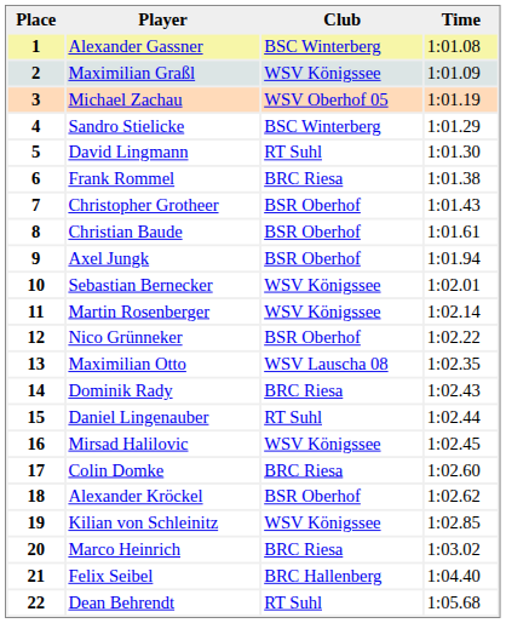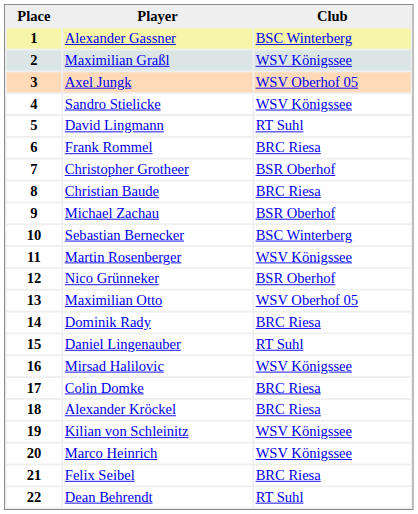 <table style="border:1px solid #808080; background-color:#EFEFEF;" cellspacing="2" cellpadding="2" width="450">
 <tr bgcolor="#EFEFEF">
 <th>Place</th>
 <th>Player</th>
 <th>Club</th>
-<th>Time</th>
 </tr>
 <tr valign="top" bgcolor="#F7F6A8">
 <th>1</th>
 <td><a href='#'>Alexander Gassner</a></td>
 <td><a href='#'>BSC Winterberg</a></td>
-<td>1:01.08</td>
 </tr>
 <tr valign="top" bgcolor="#DCE5E5">
 <th>2</th>
 <td><a href='#'>Maximilian Graßl</a></td>
 <td><a href='#'>WSV Königssee</a></td>
-<td>1:01.09</td>
 </tr>
 <tr valign="top" bgcolor="#FFDAB9">
 <th>3</th>
-<td><a href='#'>Michael Zachau</a></td>
+<td><a href='#'>Axel Jungk</a></td>
 <td><a href='#'>WSV Oberhof 05</a></td>
-<td>1:01.19</td>
 </tr>
 <tr valign="top" bgcolor="#FFFFFF">
 <th>4</th>
 <td><a href='#'>Sandro Stielicke</a></td>
-<td><a href='#'>BSC Winterberg</a></td>
-<td>1:01.29</td>
+<td><a href='#'>WSV Königssee</a></td>
 </tr>
 <tr valign="top" bgcolor="#FFFFFF">
 <th>5</th>
 <td><a href='#'>David Lingmann</a></td>
 <td><a href='#'>RT Suhl</a></td>
-<td>1:01.30</td>
 </tr>
 <tr valign="top" bgcolor="#FFFFFF">
 <th>6</th>
 <td><a href='#'>Frank Rommel</a></td>
 <td><a href='#'>BRC Riesa</a></td>
-<td>1:01.38</td>
 </tr>
 <tr valign="top" bgcolor="#FFFFFF">
 <th>7</th>
 <td><a href='#'>Christopher Grotheer</a></td>
 <td><a href='#'>BSR Oberhof</a></td>
-<td>1:01.43</td>
 </tr>
 <tr valign="top" bgcolor="#FFFFFF">
 <th>8</th>
 <td><a href='#'>Christian Baude</a></td>
-<td><a href='#'>BSR Oberhof</a></td>
-<td>1:01.61</td>
+<td><a href='#'>BRC Riesa</a></td>
 </tr>
 <tr valign="top" bgcolor="#FFFFFF">
 <th>9</th>
-<td><a href='#'>Axel Jungk</a></td>
+<td><a href='#'>Michael Zachau</a></td>
 <td><a href='#'>BSR Oberhof</a></td>
-<td>1:01.94</td>
 </tr>
 <tr valign="top" bgcolor="#FFFFFF">
 <th>10</th>
 <td><a href='#'>Sebastian Bernecker</a></td>
-<td><a href='#'>WSV Königssee</a></td>
-<td>1:02.01</td>
+<td><a href='#'>BSC Winterberg</a></td>
 </tr>
 <tr valign="top" bgcolor="#FFFFFF">
 <th>11</th>
 <td><a href='#'>Martin Rosenberger</a></td>
 <td><a href='#'>WSV Königssee</a></td>
-<td>1:02.14</td>
 </tr>
 <tr valign="top" bgcolor="#FFFFFF">
 <th>12</th>
 <td><a href='#'>Nico Grünneker</a></td>
 <td><a href='#'>BSR Oberhof</a></td>
-<td>1:02.22</td>
 </tr>
 <tr valign="top" bgcolor="#FFFFFF">
 <th>13</th>
 <td><a href='#'>Maximilian Otto</a></td>
-<td><a href='#'>WSV Lauscha 08</a></td>
-<td>1:02.35</td>
+<td><a href='#'>WSV Oberhof 05</a></td>
 </tr>
 <tr valign="top" bgcolor="#FFFFFF">
 <th>14</th>
 <td><a href='#'>Dominik Rady</a></td>
 <td><a href='#'>BRC Riesa</a></td>
-<td>1:02.43</td>
 </tr>
 <tr valign="top" bgcolor="#FFFFFF">
 <th>15</th>
 <td><a href='#'>Daniel Lingenauber</a></td>
 <td><a href='#'>RT Suhl</a></td>
-<td>1:02.44</td>
 </tr>
 <tr valign="top" bgcolor="#FFFFFF">
 <th>16</th>
 <td><a href='#'>Mirsad Halilovic</a></td>
 <td><a href='#'>WSV Königssee</a></td>
-<td>1:02.45</td>
 </tr>
 <tr valign="top" bgcolor="#FFFFFF">
 <th>17</th>
 <td><a href='#'>Colin Domke</a></td>
 <td><a href='#'>BRC Riesa</a></td>
-<td>1:02.60</td>
 </tr>
 <tr valign="top" bgcolor="#FFFFFF">
 <th>18</th>
 <td><a href='#'>Alexander Kröckel</a></td>
-<td><a href='#'>BSR Oberhof</a></td>
-<td>1:02.62</td>
+<td><a href='#'>BRC Riesa</a></td>
 </tr>
 <tr valign="top" bgcolor="#FFFFFF">
 <th>19</th>
 <td><a href='#'>Kilian von Schleinitz</a></td>
 <td><a href='#'>WSV Königssee</a></td>
-<td>1:02.85</td>
 </tr>
 <tr valign="top" bgcolor="#FFFFFF">
 <th>20</th>
 <td><a href='#'>Marco Heinrich</a></td>
-<td><a href='#'>BRC Riesa</a></td>
-<td>1:03.02</td>
+<td><a href='#'>WSV Königssee</a></td>
 </tr>
 <tr valign="top" bgcolor="#FFFFFF">
 <th>21</th>
 <td><a href='#'>Felix Seibel</a></td>
-<td><a href='#'>BRC Hallenberg</a></td>
-<td>1:04.40</td>
+<td><a href='#'>BRC Riesa</a></td>
 </tr>
 <tr valign="top" bgcolor="#FFFFFF">
 <th>22</th>
 <td><a href='#'>Dean Behrendt</a></td>
 <td><a href='#'>RT Suhl</a></td>
-<td>1:05.68</td>
 </tr>
 </table>
